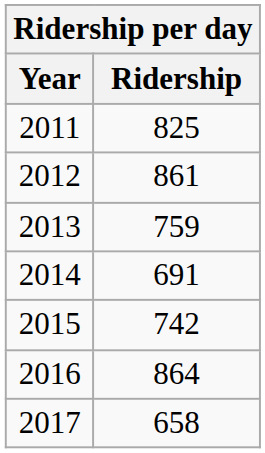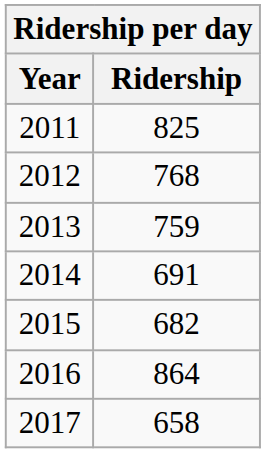 <table class="wikitable" style="margin: 1em 0.2em; text-align: center;">
 <tr>
 <th colspan="2">Ridership per day </th>
 </tr>
 <tr>
 <th>Year</th>
 <th>Ridership</th>
 </tr>
 <tr>
 <td>2011</td>
 <td>825</td>
 </tr>
 <tr>
 <td>2012</td>
-<td>861</td>
+<td>768</td>
 </tr>
 <tr>
 <td>2013</td>
 <td>759</td>
 </tr>
 <tr>
 <td>2014</td>
 <td>691</td>
 </tr>
 <tr>
 <td>2015</td>
-<td>742</td>
+<td>682</td>
 </tr>
 <tr>
 <td>2016</td>
 <td>864</td>
 </tr>
 <tr>
 <td>2017</td>
 <td>658</td>
 </tr>
 </table>
